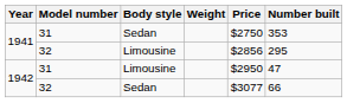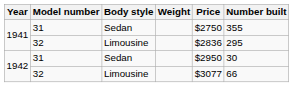 <table class="wikitable">
 <tr>
 <th>Year</th>
 <th>Model number</th>
 <th>Body style</th>
 <th>Weight</th>
 <th>Price</th>
 <th>Number built</th>
 </tr>
 <tr>
 <td rowspan = 2>1941</td>
 <td>31</td>
 <td>Sedan</td>
 <td></td>
 <td>$2750</td>
-<td>353</td>
+<td>355</td>
 </tr>
 <tr>
 <td>32</td>
 <td>Limousine</td>
 <td></td>
-<td>$2856</td>
+<td>$2836</td>
 <td>295</td>
 </tr>
 <tr>
 <td rowspan = 2>1942</td>
 <td>31</td>
-<td>Limousine</td>
+<td>Sedan</td>
 <td></td>
 <td>$2950</td>
-<td>47</td>
+<td>30</td>
 </tr>
 <tr>
 <td>32</td>
-<td>Sedan</td>
+<td>Limousine</td>
 <td></td>
 <td>$3077</td>
 <td>66</td>
 </tr>
 </table>
